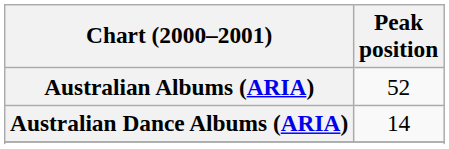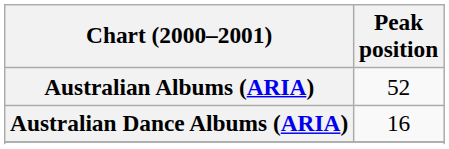 <table class="wikitable sortable plainrowheaders">
 <tr>
 <th scope="col">Chart (2000–2001)</th>
 <th scope="col">Peak<br>position</th>
 </tr>
 <tr>
 <th scope="row">Australian Albums (<a href='#'>ARIA</a>)</th>
 <td align="center">52</td>
 </tr>
 <tr>
 <th scope="row">Australian Dance Albums (<a href='#'>ARIA</a>)</th>
-<td align="center">14</td>
+<td align="center">16</td>
 </tr>
 <tr>
 </tr>
 <tr>
 </tr>
 <tr>
 </tr>
 <tr>
 </tr>
 <tr>
 </tr>
 <tr>
 </tr>
 <tr>
 </tr>
 <tr>
 </tr>
 <tr>
 </tr>
 <tr>
 </tr>
 <tr>
 </tr>
 <tr>
 </tr>
 <tr>
 </tr>
 <tr>
 </tr>
 <tr>
 </tr>
 <tr>
 </tr>
 </table>
